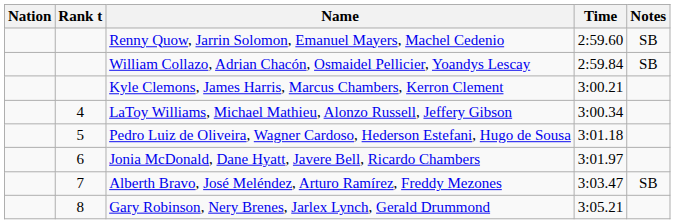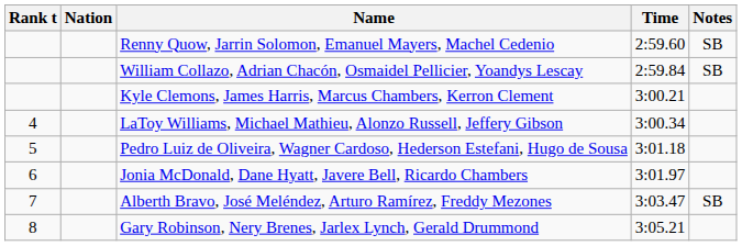 <table class="wikitable sortable" style="text-align:center">
 <tr>
+<th>Rank  t</th>
 <th>Nation</th>
-<th>Rank  t</th>
 <th>Name</th>
 <th>Time</th>
 <th>Notes</th>
 </tr>
 <tr>
+<td></td>
 <td align=left></td>
-<td></td>
 <td align=left><a href='#'>Renny Quow</a>, <a href='#'>Jarrin Solomon</a>,  <a href='#'>Emanuel Mayers</a>, <a href='#'>Machel Cedenio</a></td>
 <td>2:59.60</td>
 <td>SB</td>
 </tr>
 <tr>
+<td></td>
 <td align=left></td>
-<td></td>
 <td align=left><a href='#'>William Collazo</a>, <a href='#'>Adrian Chacón</a>, <a href='#'>Osmaidel Pellicier</a>, <a href='#'>Yoandys Lescay</a></td>
 <td>2:59.84</td>
 <td>SB </td>
 </tr>
 <tr>
+<td></td>
 <td align=left></td>
-<td></td>
 <td align=left><a href='#'>Kyle Clemons</a>, <a href='#'>James Harris</a>, <a href='#'>Marcus Chambers</a>, <a href='#'>Kerron Clement</a></td>
 <td>3:00.21</td>
 <td></td>
 </tr>
 <tr>
+<td>4</td>
 <td align=left></td>
-<td>4</td>
 <td align=left><a href='#'>LaToy Williams</a>, <a href='#'>Michael Mathieu</a>, <a href='#'>Alonzo Russell</a>, <a href='#'>Jeffery Gibson</a></td>
 <td>3:00.34</td>
 <td></td>
 </tr>
 <tr>
+<td>5</td>
 <td align=left></td>
-<td>5</td>
 <td align=left><a href='#'>Pedro Luiz de Oliveira</a>, <a href='#'>Wagner Cardoso</a>, <a href='#'>Hederson Estefani</a>, <a href='#'>Hugo de Sousa</a></td>
 <td>3:01.18</td>
 <td></td>
 </tr>
 <tr>
+<td>6</td>
 <td align=left></td>
-<td>6</td>
 <td align=left><a href='#'>Jonia McDonald</a>, <a href='#'>Dane Hyatt</a>, <a href='#'>Javere Bell</a>,  <a href='#'>Ricardo Chambers</a></td>
 <td>3:01.97</td>
 <td></td>
 </tr>
 <tr>
+<td>7</td>
 <td align=left></td>
-<td>7</td>
 <td align=left><a href='#'>Alberth Bravo</a>, <a href='#'>José Meléndez</a>, <a href='#'>Arturo Ramírez</a>, <a href='#'>Freddy Mezones</a></td>
 <td>3:03.47</td>
 <td>SB</td>
 </tr>
 <tr>
+<td>8</td>
 <td align=left></td>
-<td>8</td>
 <td align=left><a href='#'>Gary Robinson</a>, <a href='#'>Nery Brenes</a>, <a href='#'>Jarlex Lynch</a>, <a href='#'>Gerald Drummond</a></td>
 <td>3:05.21</td>
 <td></td>
 </tr>
 </table>
